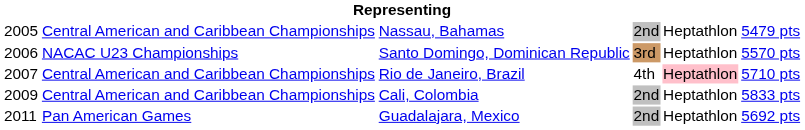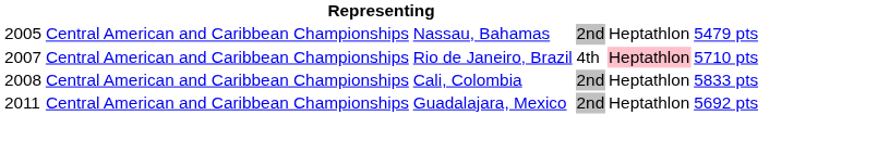 <table>
 <tr>
 <th colspan="6">Representing </th>
 </tr>
 <tr>
 <td>2005</td>
 <td><a href='#'>Central American and Caribbean Championships</a></td>
 <td><a href='#'>Nassau, Bahamas</a></td>
 <td bgcolor=silver>2nd</td>
 <td>Heptathlon</td>
 <td><a href='#'>5479 pts</a></td>
 </tr>
 <tr>
-<td>2006</td>
-<td><a href='#'>NACAC U23 Championships</a></td>
-<td><a href='#'>Santo Domingo, Dominican Republic</a></td>
-<td bgcolor=cc9966>3rd</td>
-<td>Heptathlon</td>
-<td><a href='#'>5570 pts</a></td>
-</tr>
-<tr>
 <td>2007</td>
 <td><a href='#'>Central American and Caribbean Championships</a></td>
 <td><a href='#'>Rio de Janeiro, Brazil</a></td>
 <td>4th</td>
 <td style="background: pink;">Heptathlon</td>
 <td><a href='#'>5710 pts</a></td>
 </tr>
 <tr>
-<td>2009</td>
+<td>2008</td>
 <td><a href='#'>Central American and Caribbean Championships</a></td>
 <td><a href='#'>Cali, Colombia</a></td>
 <td bgcolor=silver>2nd</td>
 <td>Heptathlon</td>
 <td><a href='#'>5833 pts</a></td>
 </tr>
 <tr>
 <td>2011</td>
-<td><a href='#'>Pan American Games</a></td>
+<td><a href='#'>Central American and Caribbean Championships</a></td>
 <td><a href='#'>Guadalajara, Mexico</a></td>
 <td bgcolor=silver>2nd</td>
 <td>Heptathlon</td>
 <td><a href='#'>5692 pts</a></td>
 </tr>
 </table>
